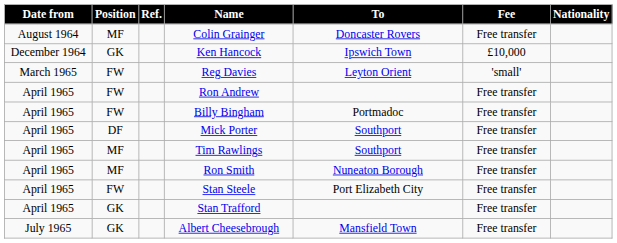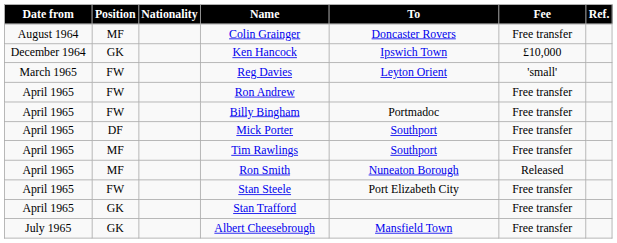 <table class="wikitable" style="text-align:center; font-size:90%; ">
 <tr>
 <th style="background:#000000; color:white; width:100px;">Date from</th>
 <th style="background:#000000; color:white; width:50px;">Position</th>
-<th style="background:#000000; color:white; width:25px;">Ref.</th>
+<th style="background:#000000; color:white; width:50px;">Nationality</th>
 <th style="background:#000000; color:white; width:150px;">Name</th>
 <th style="background:#000000; color:white; width:200px;">To</th>
 <th style="background:#000000; color:white; width:100px;">Fee</th>
-<th style="background:#000000; color:white; width:50px;">Nationality</th>
+<th style="background:#000000; color:white; width:25px;">Ref.</th>
 </tr>
 <tr>
 <td>August 1964</td>
 <td>MF</td>
 <td></td>
 <td><a href='#'>Colin Grainger</a></td>
 <td><a href='#'>Doncaster Rovers</a></td>
 <td>Free transfer</td>
 <td></td>
 </tr>
 <tr>
 <td>December 1964</td>
 <td>GK</td>
 <td></td>
 <td><a href='#'>Ken Hancock</a></td>
 <td><a href='#'>Ipswich Town</a></td>
 <td>£10,000</td>
 <td></td>
 </tr>
 <tr>
 <td>March 1965</td>
 <td>FW</td>
 <td></td>
 <td><a href='#'>Reg Davies</a></td>
 <td><a href='#'>Leyton Orient</a></td>
 <td>'small'</td>
 <td></td>
 </tr>
 <tr>
 <td>April 1965</td>
 <td>FW</td>
 <td></td>
 <td><a href='#'>Ron Andrew</a></td>
 <td></td>
 <td>Free transfer</td>
 <td></td>
 </tr>
 <tr>
 <td>April 1965</td>
 <td>FW</td>
 <td></td>
 <td><a href='#'>Billy Bingham</a></td>
 <td>Portmadoc</td>
 <td>Free transfer</td>
 <td></td>
 </tr>
 <tr>
 <td>April 1965</td>
 <td>DF</td>
 <td></td>
 <td><a href='#'>Mick Porter</a></td>
 <td><a href='#'>Southport</a></td>
 <td>Free transfer</td>
 <td></td>
 </tr>
 <tr>
 <td>April 1965</td>
 <td>MF</td>
 <td></td>
 <td><a href='#'>Tim Rawlings</a></td>
 <td><a href='#'>Southport</a></td>
 <td>Free transfer</td>
 <td></td>
 </tr>
 <tr>
 <td>April 1965</td>
 <td>MF</td>
 <td></td>
 <td><a href='#'>Ron Smith</a></td>
 <td><a href='#'>Nuneaton Borough</a></td>
-<td>Free transfer</td>
+<td>Released</td>
 <td></td>
 </tr>
 <tr>
 <td>April 1965</td>
 <td>FW</td>
 <td></td>
 <td><a href='#'>Stan Steele</a></td>
 <td> Port Elizabeth City</td>
 <td>Free transfer</td>
 <td></td>
 </tr>
 <tr>
 <td>April 1965</td>
 <td>GK</td>
 <td></td>
 <td><a href='#'>Stan Trafford</a></td>
 <td></td>
 <td>Free transfer</td>
 <td></td>
 </tr>
 <tr>
 <td>July 1965</td>
 <td>GK</td>
 <td></td>
 <td><a href='#'>Albert Cheesebrough</a></td>
 <td><a href='#'>Mansfield Town</a></td>
 <td>Free transfer</td>
 <td></td>
 </tr>
 </table>
